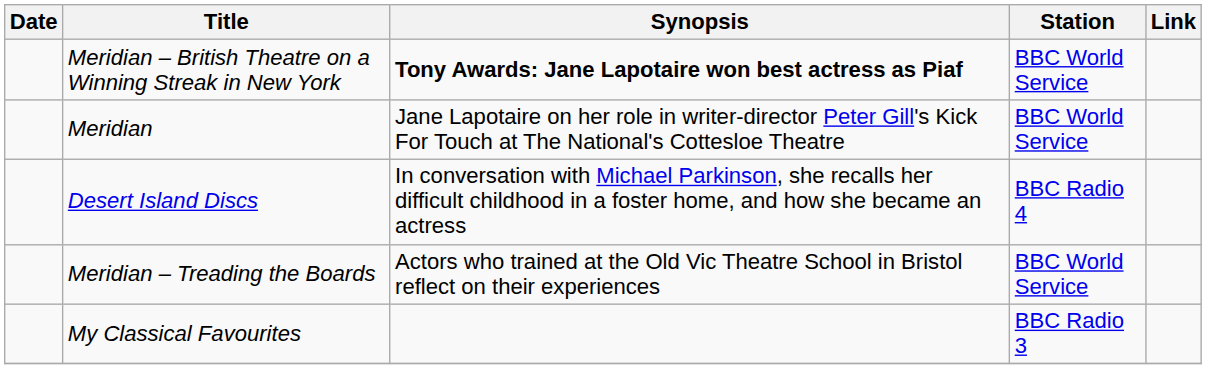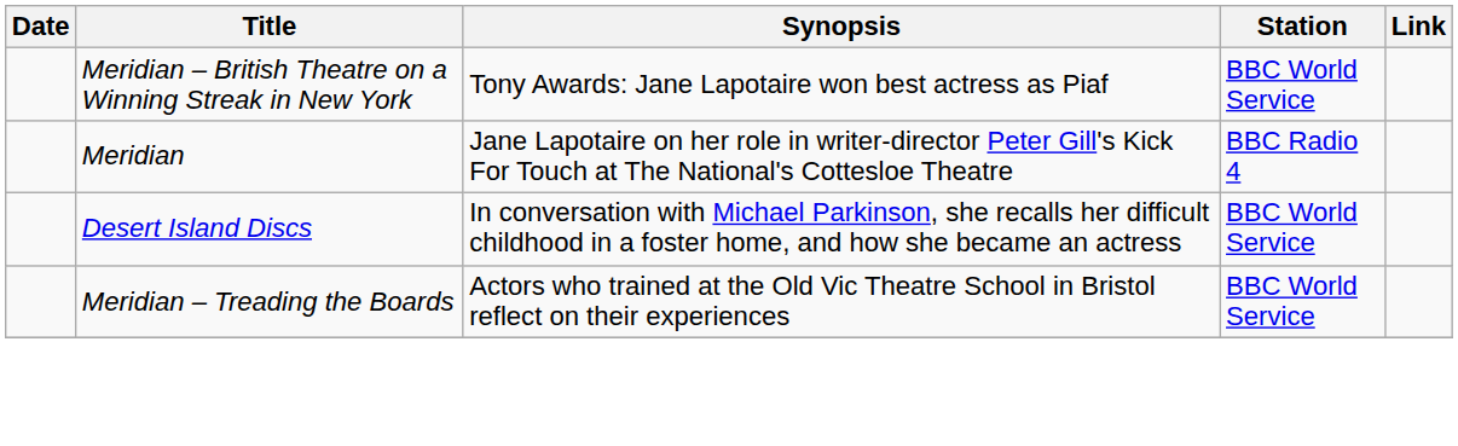 <table class="wikitable sortable">
 <tr>
 <th>Date</th>
 <th>Title</th>
 <th class=unsortable>Synopsis</th>
 <th>Station</th>
 <th class=unsortable>Link</th>
 </tr>
 <tr>
 <td></td>
 <td><em>Meridian – British Theatre on a Winning Streak in New York</em></td>
-<td><strong>Tony Awards: Jane Lapotaire won best actress as Piaf</strong></td>
+<td>Tony Awards: Jane Lapotaire won best actress as Piaf</td>
 <td><a href='#'>BBC World Service</a></td>
 <td></td>
 </tr>
 <tr>
 <td></td>
 <td><em>Meridian</em></td>
 <td>Jane Lapotaire on her role in writer-director <a href='#'>Peter Gill</a>'s Kick For Touch at The National's Cottesloe Theatre</td>
-<td><a href='#'>BBC World Service</a></td>
+<td><a href='#'>BBC Radio 4</a></td>
 <td></td>
 </tr>
 <tr>
 <td></td>
 <td><em><a href='#'>Desert Island Discs</a></em></td>
 <td>In conversation with <a href='#'>Michael Parkinson</a>, she recalls her difficult childhood in a foster home, and how she became an actress</td>
-<td><a href='#'>BBC Radio 4</a></td>
+<td><a href='#'>BBC World Service</a></td>
 <td></td>
 </tr>
 <tr>
 <td></td>
 <td><em>Meridian – Treading the Boards</em></td>
 <td>Actors who trained at the Old Vic Theatre School in Bristol reflect on their experiences</td>
 <td><a href='#'>BBC World Service</a></td>
 <td></td>
 </tr>
 <tr>
-<td></td>
-<td><em>My Classical Favourites</em></td>
-<td></td>
-<td><a href='#'>BBC Radio 3</a></td>
-<td></td>
-</tr>
-<tr>
 </tr>
 </table>
